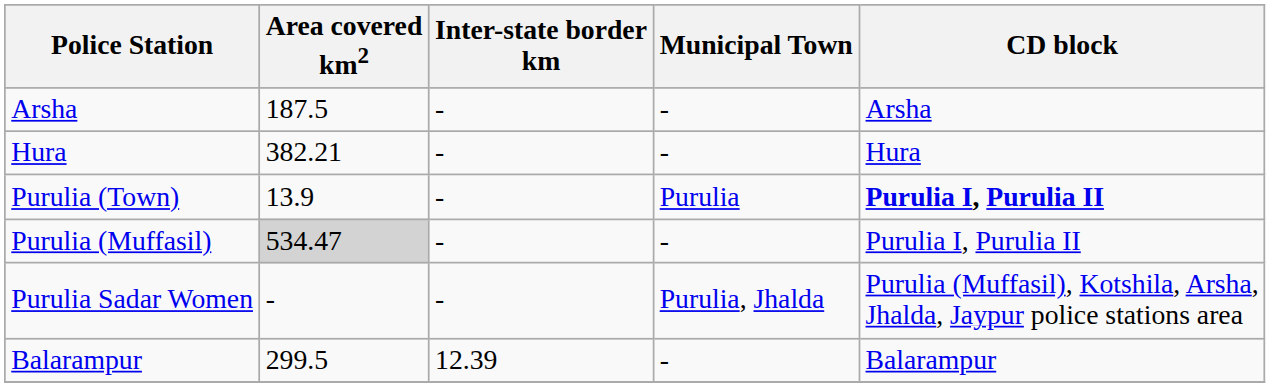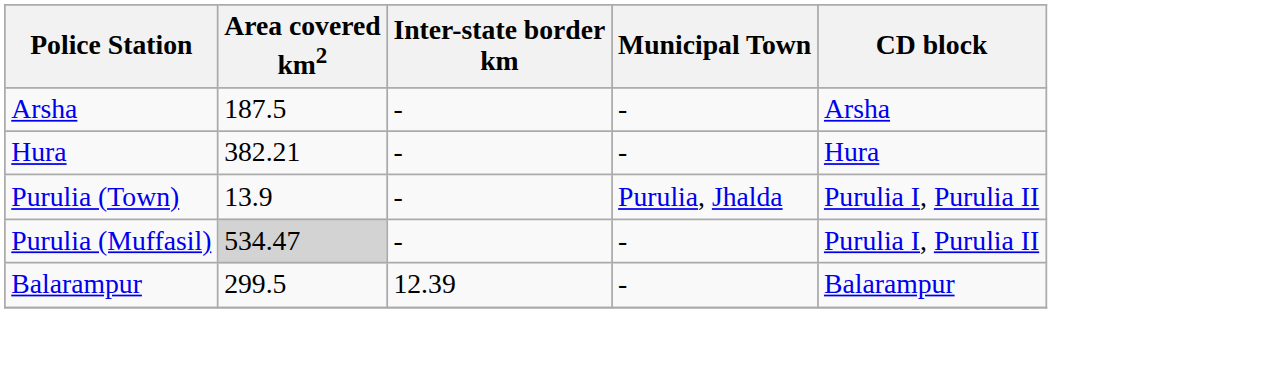 <table class="wikitable sortable">
 <tr>
 <th>Police Station</th>
 <th>Area covered<br>km<sup>2</sup></th>
 <th>Inter-state border<br>km</th>
 <th>Municipal Town</th>
 <th>CD block</th>
 </tr>
 <tr>
 <td><a href='#'>Arsha</a></td>
 <td>187.5</td>
 <td>-</td>
 <td>-</td>
 <td><a href='#'>Arsha</a></td>
 </tr>
 <tr>
 <td><a href='#'>Hura</a></td>
 <td>382.21</td>
 <td>-</td>
 <td>-</td>
 <td><a href='#'>Hura</a></td>
 </tr>
 <tr>
 <td><a href='#'>Purulia (Town)</a></td>
 <td>13.9</td>
 <td>-</td>
-<td><a href='#'>Purulia</a></td>
-<td><strong><a href='#'>Purulia I</a>, <a href='#'>Purulia II</a></strong></td>
+<td><a href='#'>Purulia</a>, <a href='#'>Jhalda</a></td>
+<td><a href='#'>Purulia I</a>, <a href='#'>Purulia II</a></td>
 </tr>
 <tr>
 <td><a href='#'>Purulia (Muffasil)</a></td>
 <td style="background: lightgrey;">534.47</td>
 <td>-</td>
 <td>-</td>
 <td><a href='#'>Purulia I</a>, <a href='#'>Purulia II</a></td>
-</tr>
-<tr>
-<td><a href='#'>Purulia Sadar Women</a></td>
-<td>-</td>
-<td>-</td>
-<td><a href='#'>Purulia</a>, <a href='#'>Jhalda</a></td>
-<td><a href='#'>Purulia (Muffasil)</a>, <a href='#'>Kotshila</a>, <a href='#'>Arsha</a>,<br><a href='#'>Jhalda</a>, <a href='#'>Jaypur</a> police stations area</td>
 </tr>
 <tr>
 <td><a href='#'>Balarampur</a></td>
 <td>299.5</td>
 <td>12.39</td>
 <td>-</td>
 <td><a href='#'>Balarampur</a></td>
 </tr>
 <tr>
 </tr>
 </table>
